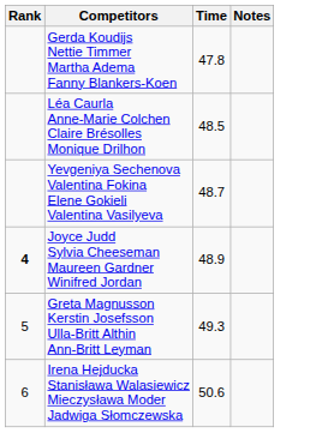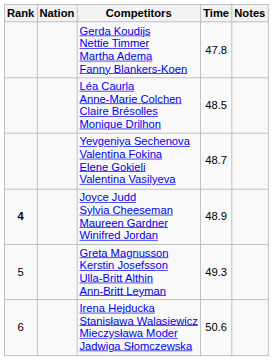 <table class="wikitable sortable" style="text-align:center">
 <tr>
 <th>Rank</th>
+<th>Nation</th>
 <th>Competitors</th>
 <th>Time</th>
 <th>Notes</th>
 </tr>
 <tr>
 <td></td>
+<td align=left></td>
 <td align=left><a href='#'>Gerda Koudijs</a><br><a href='#'>Nettie Timmer</a><br><a href='#'>Martha Adema</a><br><a href='#'>Fanny Blankers-Koen</a></td>
 <td>47.8</td>
 <td></td>
 </tr>
 <tr>
 <td></td>
+<td align=left></td>
 <td align=left><a href='#'>Léa Caurla</a><br><a href='#'>Anne-Marie Colchen</a><br><a href='#'>Claire Brésolles</a><br><a href='#'>Monique Drilhon</a></td>
 <td>48.5</td>
 <td></td>
 </tr>
 <tr>
 <td></td>
+<td align=left></td>
 <td align=left><a href='#'>Yevgeniya Sechenova</a><br><a href='#'>Valentina Fokina</a><br><a href='#'>Elene Gokieli</a><br><a href='#'>Valentina Vasilyeva</a></td>
 <td>48.7</td>
 <td></td>
 </tr>
 <tr>
 <td><strong>4</strong></td>
+<td align=left></td>
 <td align=left><a href='#'>Joyce Judd</a><br><a href='#'>Sylvia Cheeseman</a><br><a href='#'>Maureen Gardner</a><br><a href='#'>Winifred Jordan</a></td>
 <td>48.9</td>
 <td></td>
 </tr>
 <tr>
 <td>5</td>
+<td align=left></td>
 <td align=left><a href='#'>Greta Magnusson</a><br><a href='#'>Kerstin Josefsson</a><br><a href='#'>Ulla-Britt Althin</a><br><a href='#'>Ann-Britt Leyman</a></td>
 <td>49.3</td>
 <td></td>
 </tr>
 <tr>
 <td>6</td>
+<td align=left></td>
 <td align=left><a href='#'>Irena Hejducka</a><br><a href='#'>Stanisława Walasiewicz</a><br><a href='#'>Mieczysława Moder</a><br><a href='#'>Jadwiga Słomczewska</a></td>
 <td>50.6</td>
 <td></td>
 </tr>
 </table>
